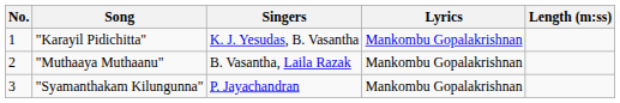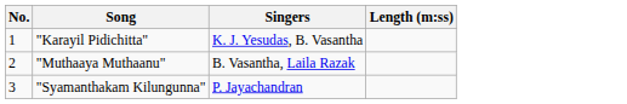 <table class="wikitable" style="font-size:95%;">
 <tr>
 <th>No.</th>
 <th>Song</th>
 <th>Singers</th>
-<th>Lyrics</th>
 <th>Length (m:ss)</th>
 </tr>
 <tr>
 <td>1</td>
 <td>"Karayil Pidichitta"</td>
 <td><a href='#'>K. J. Yesudas</a>, B. Vasantha</td>
-<td><a href='#'>Mankombu Gopalakrishnan</a></td>
 <td></td>
 </tr>
 <tr>
 <td>2</td>
 <td>"Muthaaya Muthaanu"</td>
 <td>B. Vasantha, <a href='#'>Laila Razak</a></td>
-<td>Mankombu Gopalakrishnan</td>
 <td></td>
 </tr>
 <tr>
 <td>3</td>
 <td>"Syamanthakam Kilungunna"</td>
 <td><a href='#'>P. Jayachandran</a></td>
-<td>Mankombu Gopalakrishnan</td>
 <td></td>
 </tr>
 </table>
